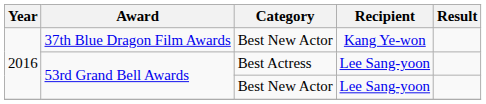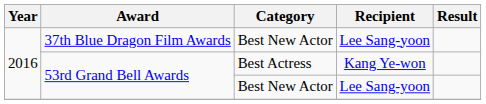 <table class="wikitable">
 <tr>
 <th>Year</th>
 <th>Award</th>
 <th>Category</th>
 <th>Recipient</th>
 <th>Result</th>
 </tr>
 <tr>
 <td rowspan=3 style="text-align:center;">2016</td>
 <td><a href='#'>37th Blue Dragon Film Awards</a></td>
 <td>Best New Actor</td>
-<td style="text-align:center;"><a href='#'>Kang Ye-won</a></td>
+<td style="text-align:center;"><a href='#'>Lee Sang-yoon</a></td>
 <td></td>
 </tr>
 <tr>
 <td rowspan=2><a href='#'>53rd Grand Bell Awards</a></td>
 <td>Best Actress</td>
-<td style="text-align:center;"><a href='#'>Lee Sang-yoon</a></td>
+<td style="text-align:center;"><a href='#'>Kang Ye-won</a></td>
 <td></td>
 </tr>
 <tr>
 <td>Best New Actor</td>
 <td style="text-align:center;"><a href='#'>Lee Sang-yoon</a></td>
 <td></td>
 </tr>
 <tr>
 </tr>
 </table>
